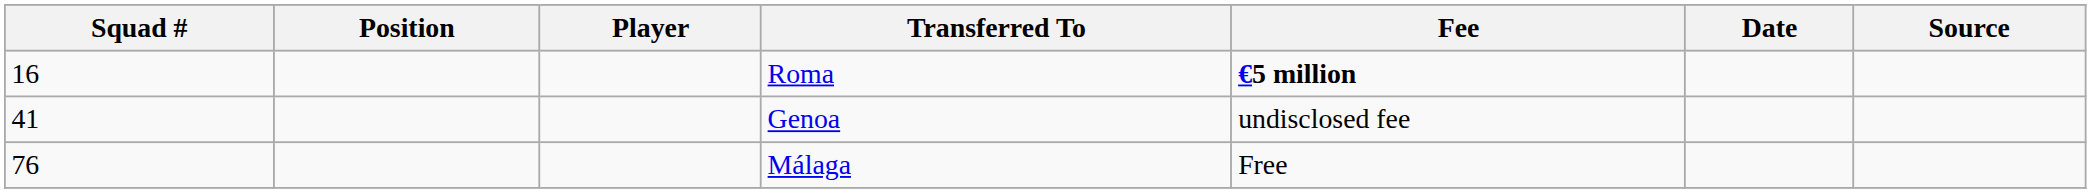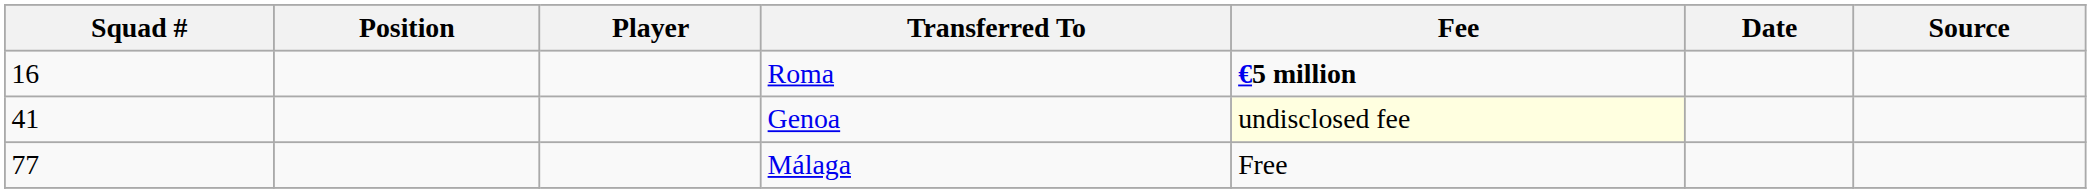 <table class="wikitable sortable" style="width:90%; text-align:center; font-size:95%; text-align:left;">
 <tr>
 <th>Squad #</th>
 <th>Position</th>
 <th>Player</th>
 <th>Transferred To</th>
 <th>Fee</th>
 <th>Date</th>
 <th>Source</th>
 </tr>
 <tr>
 <td>16</td>
 <td></td>
 <td></td>
 <td> <a href='#'>Roma</a></td>
 <td><strong><a href='#'>€</a>5 million</strong></td>
 <td></td>
 <td></td>
 </tr>
 <tr>
 <td>41</td>
 <td></td>
 <td></td>
 <td> <a href='#'>Genoa</a></td>
-<td>undisclosed fee</td>
+<td style="background: lightyellow;">undisclosed fee</td>
 <td></td>
 <td></td>
 </tr>
 <tr>
-<td>76</td>
+<td>77</td>
 <td></td>
 <td></td>
 <td> <a href='#'>Málaga</a></td>
 <td>Free</td>
 <td></td>
 <td></td>
 </tr>
 </table>
